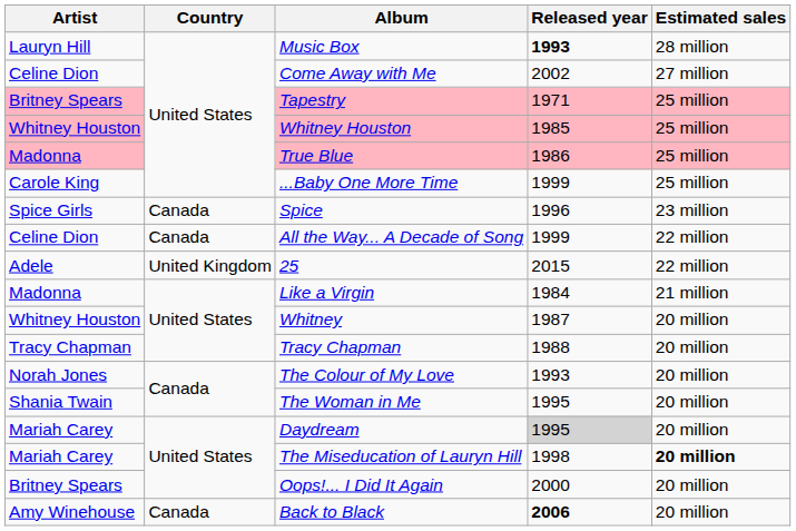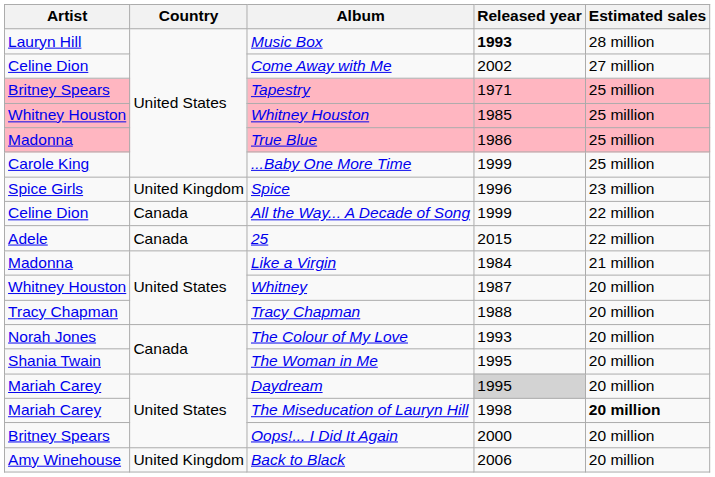 <table class="wikitable">
 <tr>
 <th>Artist</th>
 <th>Country</th>
 <th>Album</th>
 <th>Released year</th>
 <th>Estimated sales</th>
 </tr>
 <tr>
 <td><a href='#'>Lauryn Hill</a></td>
 <td rowspan="6">United States</td>
 <td><a href='#'><em>Music Box</em></a></td>
 <td><strong>1993</strong></td>
 <td>28 million</td>
 </tr>
 <tr>
 <td><a href='#'>Celine Dion</a></td>
 <td><em><a href='#'>Come Away with Me</a></em></td>
 <td>2002</td>
 <td>27 million</td>
 </tr>
 <tr bgcolor=#FFB6C1>
 <td><a href='#'>Britney Spears</a></td>
 <td><em><a href='#'>Tapestry</a></em></td>
 <td>1971</td>
 <td>25 million</td>
 </tr>
 <tr bgcolor=#FFB6C1>
 <td><a href='#'>Whitney Houston</a></td>
 <td><em><a href='#'>Whitney Houston</a></em></td>
 <td>1985</td>
 <td>25 million</td>
 </tr>
 <tr bgcolor=#FFB6C1>
 <td><a href='#'>Madonna</a></td>
 <td><em><a href='#'>True Blue</a></em></td>
 <td>1986</td>
 <td>25 million</td>
 </tr>
 <tr>
 <td><a href='#'>Carole King</a></td>
 <td><em><a href='#'>...Baby One More Time</a></em></td>
 <td>1999</td>
 <td>25 million</td>
 </tr>
 <tr>
 <td><a href='#'>Spice Girls</a></td>
-<td>Canada</td>
+<td>United Kingdom</td>
 <td><em><a href='#'>Spice</a></em></td>
 <td>1996</td>
 <td>23 million</td>
 </tr>
 <tr>
 <td><a href='#'>Celine Dion</a></td>
 <td>Canada</td>
 <td><em><a href='#'>All the Way... A Decade of Song</a></em></td>
 <td>1999</td>
 <td>22 million</td>
 </tr>
 <tr>
 <td><a href='#'>Adele</a></td>
-<td>United Kingdom</td>
+<td>Canada</td>
 <td><em><a href='#'>25</a></em></td>
 <td>2015</td>
 <td>22 million</td>
 </tr>
 <tr>
 <td><a href='#'>Madonna</a></td>
 <td rowspan="3">United States</td>
 <td><em><a href='#'>Like a Virgin</a></em></td>
 <td>1984</td>
 <td>21 million</td>
 </tr>
 <tr>
 <td><a href='#'>Whitney Houston</a></td>
 <td><em><a href='#'>Whitney</a></em></td>
 <td>1987</td>
 <td>20 million</td>
 </tr>
 <tr>
 <td><a href='#'>Tracy Chapman</a></td>
 <td><em><a href='#'>Tracy Chapman</a></em></td>
 <td>1988</td>
 <td>20 million</td>
 </tr>
 <tr>
 <td><a href='#'>Norah Jones</a></td>
 <td rowspan="2">Canada</td>
 <td><em><a href='#'>The Colour of My Love</a></em></td>
 <td>1993</td>
 <td>20 million</td>
 </tr>
 <tr>
 <td><a href='#'>Shania Twain</a></td>
 <td><em><a href='#'>The Woman in Me</a></em></td>
 <td>1995</td>
 <td>20 million</td>
 </tr>
 <tr>
 <td><a href='#'>Mariah Carey</a></td>
 <td rowspan="3">United States</td>
 <td><em><a href='#'>Daydream</a></em></td>
 <td style="background: lightgrey;">1995</td>
 <td>20 million</td>
 </tr>
 <tr>
 <td><a href='#'>Mariah Carey</a></td>
 <td><em><a href='#'>The Miseducation of Lauryn Hill</a></em></td>
 <td>1998</td>
 <td><strong>20 million</strong></td>
 </tr>
 <tr>
 <td><a href='#'>Britney Spears</a></td>
 <td><em><a href='#'>Oops!... I Did It Again</a></em></td>
 <td>2000</td>
 <td>20 million</td>
 </tr>
 <tr>
 <td><a href='#'>Amy Winehouse</a></td>
-<td>Canada</td>
+<td>United Kingdom</td>
 <td><em><a href='#'>Back to Black</a></em></td>
-<td><strong>2006</strong></td>
+<td>2006</td>
 <td>20 million</td>
 </tr>
 </table>
